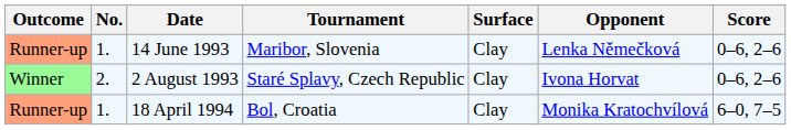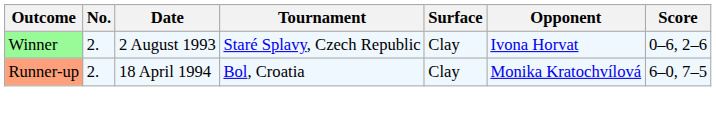 <table class="sortable wikitable" style=font-size:97%>
 <tr>
 <th>Outcome</th>
 <th>No.</th>
 <th>Date</th>
 <th>Tournament</th>
 <th>Surface</th>
 <th>Opponent</th>
 <th>Score</th>
-</tr>
-<tr style="background:#f0f8ff;">
-<td bgcolor=FFA07A>Runner-up</td>
-<td>1.</td>
-<td>14 June 1993</td>
-<td><a href='#'>Maribor</a>, Slovenia</td>
-<td>Clay</td>
-<td> <a href='#'>Lenka Němečková</a></td>
-<td>0–6, 2–6</td>
 </tr>
 <tr style="background:#f0f8ff;">
 <td style="background:#98fb98;">Winner</td>
 <td>2.</td>
 <td>2 August 1993</td>
 <td><a href='#'>Staré Splavy</a>, Czech Republic</td>
 <td>Clay</td>
 <td> <a href='#'>Ivona Horvat</a></td>
 <td>0–6, 2–6</td>
 </tr>
 <tr style="background:#f0f8ff;">
 <td bgcolor=FFA07A>Runner-up</td>
-<td>1.</td>
+<td>2.</td>
 <td>18 April 1994</td>
 <td><a href='#'>Bol</a>, Croatia</td>
 <td>Clay</td>
 <td> <a href='#'>Monika Kratochvílová</a></td>
 <td>6–0, 7–5</td>
 </tr>
 </table>
